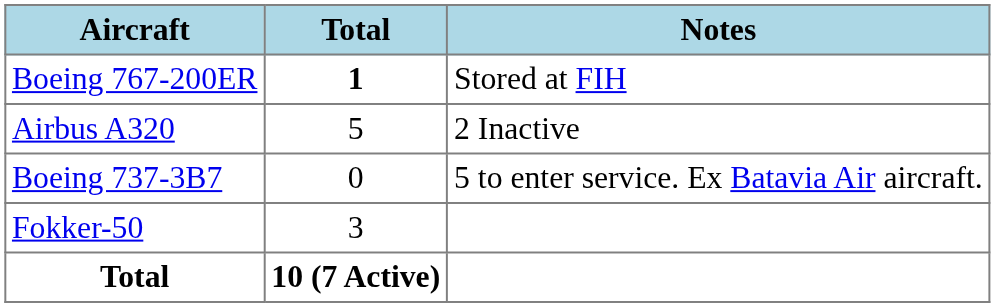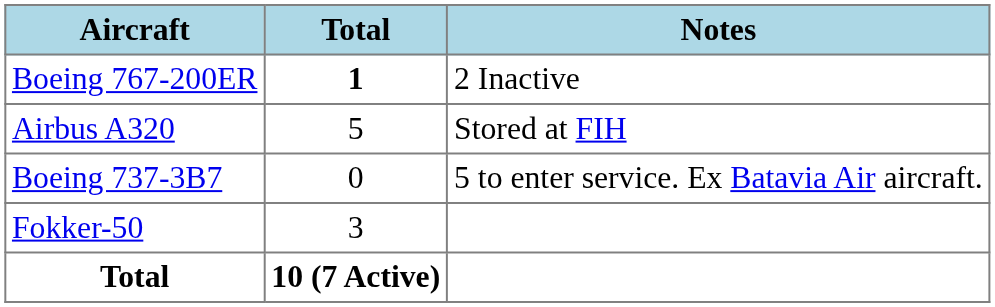 <table class="toccolours" border="1" cellpadding="3" style="margin:1em auto; white-space:nowrap; border-collapse:collapse">
 <tr bgcolor=lightblue>
 <th>Aircraft</th>
 <th>Total</th>
 <th>Notes</th>
 </tr>
 <tr>
 <td><a href='#'>Boeing 767-200ER</a></td>
 <td align="center"><strong>1</strong></td>
-<td>Stored at <a href='#'>FIH</a></td>
+<td>2 Inactive</td>
 </tr>
 <tr>
 <td><a href='#'>Airbus A320</a></td>
 <td align="center">5</td>
-<td>2 Inactive</td>
+<td>Stored at <a href='#'>FIH</a></td>
 </tr>
 <tr>
 <td><a href='#'>Boeing 737-3B7</a></td>
 <td align="center">0</td>
 <td>5 to enter service. Ex <a href='#'>Batavia Air</a> aircraft.</td>
 </tr>
 <tr>
 <td><a href='#'>Fokker-50</a></td>
 <td align="center">3</td>
 <td></td>
 </tr>
 <tr>
 <th>Total</th>
 <th>10 (7 Active)</th>
 <td></td>
 </tr>
 </table>
